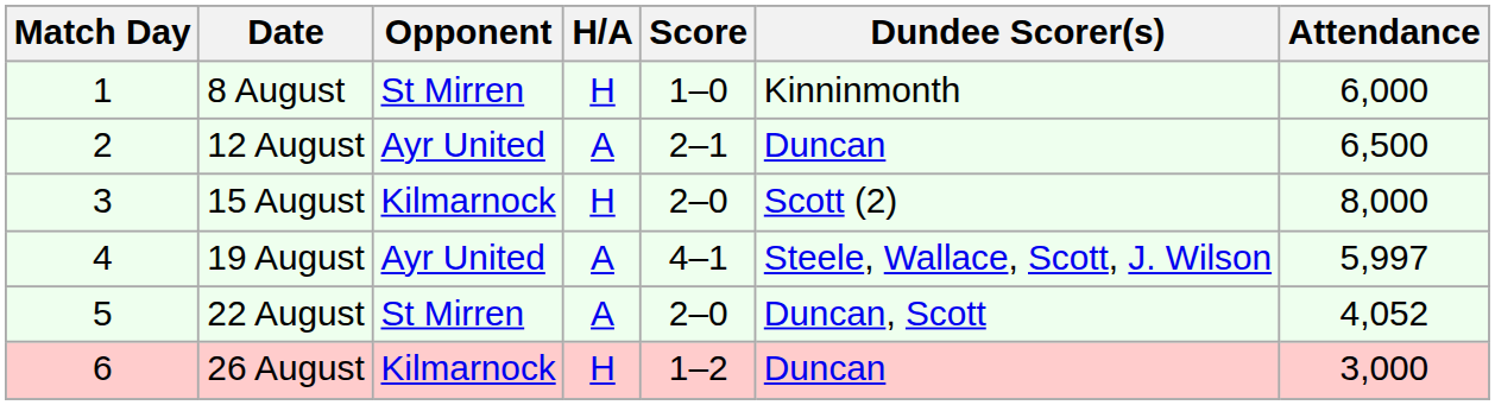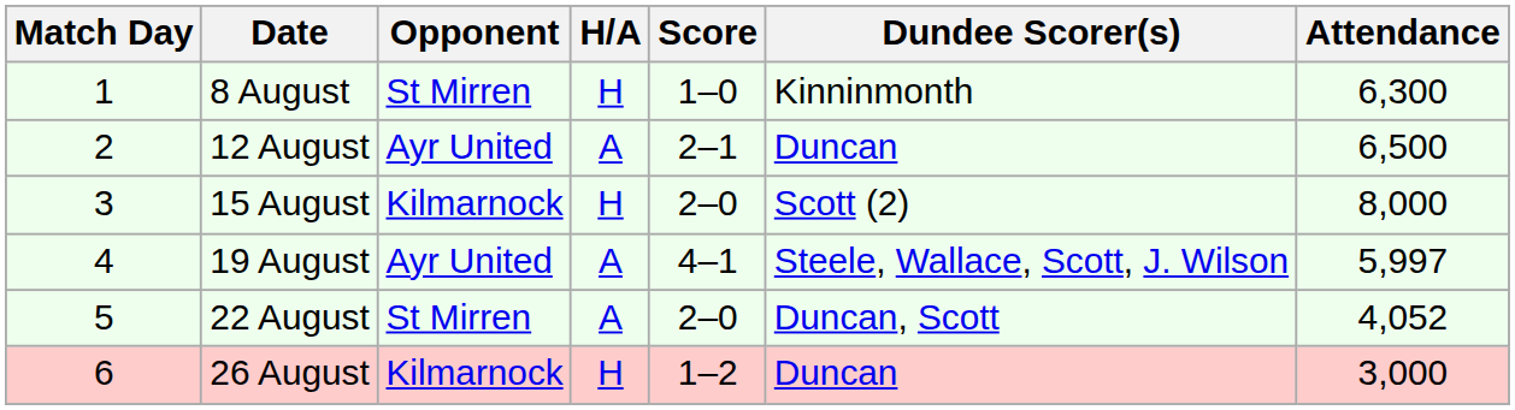 <table class="wikitable" style="text-align:center">
 <tr>
 <th>Match Day</th>
 <th>Date</th>
 <th>Opponent</th>
 <th>H/A</th>
 <th>Score</th>
 <th>Dundee Scorer(s)</th>
 <th>Attendance</th>
 </tr>
 <tr bgcolor="#EEFFEE">
 <td>1</td>
 <td align="left">8 August</td>
 <td align="left"><a href='#'>St Mirren</a></td>
 <td><a href='#'>H</a></td>
 <td>1–0</td>
 <td align="left">Kinninmonth</td>
-<td>6,000</td>
+<td>6,300</td>
 </tr>
 <tr bgcolor="#EEFFEE">
 <td>2</td>
 <td align="left">12 August</td>
 <td align="left"><a href='#'>Ayr United</a></td>
 <td><a href='#'>A</a></td>
 <td>2–1</td>
 <td align="left"><a href='#'>Duncan</a></td>
 <td>6,500</td>
 </tr>
 <tr bgcolor="#EEFFEE">
 <td>3</td>
 <td align="left">15 August</td>
 <td align="left"><a href='#'>Kilmarnock</a></td>
 <td><a href='#'>H</a></td>
 <td>2–0</td>
 <td align="left"><a href='#'>Scott</a> (2)</td>
 <td>8,000</td>
 </tr>
 <tr bgcolor="#EEFFEE">
 <td>4</td>
 <td align="left">19 August</td>
 <td align="left"><a href='#'>Ayr United</a></td>
 <td><a href='#'>A</a></td>
 <td>4–1</td>
 <td align="left"><a href='#'>Steele</a>, <a href='#'>Wallace</a>, <a href='#'>Scott</a>, <a href='#'>J. Wilson</a></td>
 <td>5,997</td>
 </tr>
 <tr bgcolor="#EEFFEE">
 <td>5</td>
 <td align="left">22 August</td>
 <td align="left"><a href='#'>St Mirren</a></td>
 <td><a href='#'>A</a></td>
 <td>2–0</td>
 <td align="left"><a href='#'>Duncan</a>, <a href='#'>Scott</a></td>
 <td>4,052</td>
 </tr>
 <tr bgcolor="#FFCCCC">
 <td>6</td>
 <td align="left">26 August</td>
 <td align="left"><a href='#'>Kilmarnock</a></td>
 <td><a href='#'>H</a></td>
 <td>1–2</td>
 <td align="left"><a href='#'>Duncan</a></td>
 <td>3,000</td>
 </tr>
 </table>
